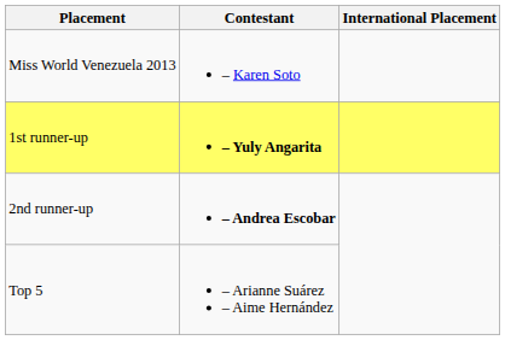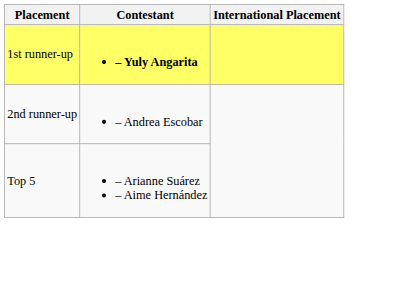 <table class="wikitable sortable" style="font-size: 95%;">
 <tr>
 <th>Placement</th>
 <th>Contestant</th>
 <th>International Placement</th>
-</tr>
-<tr>
-<td>Miss World Venezuela 2013</td>
-<td><br><ul><li> – <a href='#'>Karen Soto</a></li></ul></td>
-<td></td>
 </tr>
 <tr style="background-color:#FFFF66;">
 <td>1st runner-up</td>
 <td><strong><br><ul><li> – Yuly Angarita</li></ul></strong></td>
 <td></td>
 </tr>
 <tr>
 <td>2nd runner-up</td>
-<td><strong><br><ul><li> – Andrea Escobar</li></ul></strong></td>
+<td><br><ul><li> – Andrea Escobar</li></ul></td>
 <td rowspan="2"></td>
 </tr>
 <tr>
 <td>Top 5</td>
 <td><br><ul><li> – Arianne Suárez</li><li> – Aime Hernández</li></ul></td>
 </tr>
 </table>
